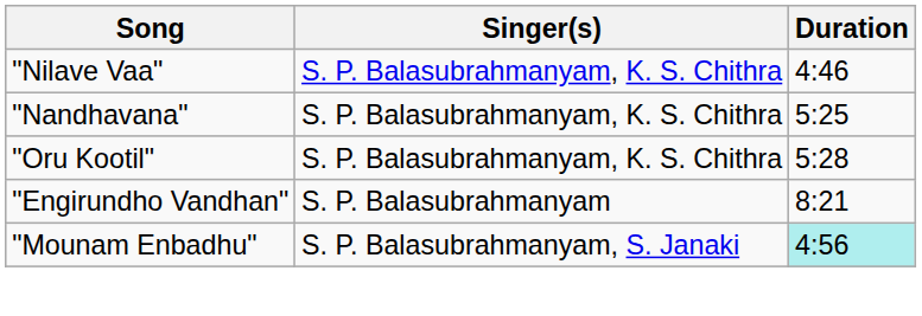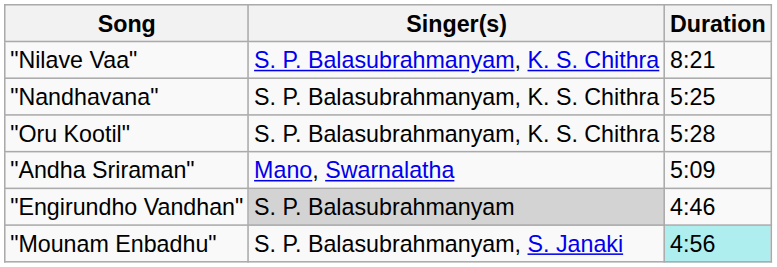 <table class="wikitable" style="font-size:95%;">
 <tr>
 <th>Song</th>
 <th>Singer(s)</th>
 <th>Duration</th>
 </tr>
 <tr>
 <td>"Nilave Vaa"</td>
 <td><a href='#'>S. P. Balasubrahmanyam</a>, <a href='#'>K. S. Chithra</a></td>
-<td>4:46</td>
+<td>8:21</td>
 </tr>
 <tr>
 <td>"Nandhavana"</td>
 <td>S. P. Balasubrahmanyam, K. S. Chithra</td>
 <td>5:25</td>
 </tr>
 <tr>
 <td>"Oru Kootil"</td>
 <td>S. P. Balasubrahmanyam, K. S. Chithra</td>
 <td>5:28</td>
 </tr>
 <tr>
+<td>"Andha Sriraman"</td>
+<td><a href='#'>Mano</a>, <a href='#'>Swarnalatha</a></td>
+<td>5:09</td>
+</tr>
+<tr>
 <td>"Engirundho Vandhan"</td>
-<td>S. P. Balasubrahmanyam</td>
-<td>8:21</td>
+<td style="background: lightgrey;">S. P. Balasubrahmanyam</td>
+<td>4:46</td>
 </tr>
 <tr>
 <td>"Mounam Enbadhu"</td>
 <td>S. P. Balasubrahmanyam, <a href='#'>S. Janaki</a></td>
 <td style="background: paleturquoise;">4:56</td>
 </tr>
 </table>
